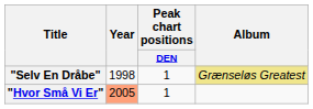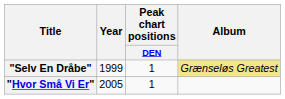 <table class="wikitable plainrowheaders" style="text-align:center;" border="1">
 <tr>
 <th scope="col" rowspan="2">Title</th>
 <th scope="col" rowspan="2">Year</th>
 <th scope="col" colspan="1">Peak chart positions</th>
 <th scope="col" rowspan="2">Album</th>
 </tr>
 <tr>
 <th scope="col" style="width:3em;font-size:85%"><a href='#'>DEN</a><br></th>
 </tr>
 <tr>
 <th scope="row">"Selv En Dråbe"<br></th>
-<td>1998</td>
+<td>1999</td>
 <td>1</td>
 <td style="background: khaki;"><em>Grænseløs Greatest</em></td>
 </tr>
 <tr>
 <th scope="row">"<a href='#'>Hvor Små Vi Er</a>"<br></th>
-<td style="background: lightsalmon;">2005</td>
+<td>2005</td>
 <td>1</td>
 <td></td>
 </tr>
 </table>
